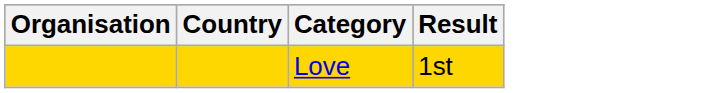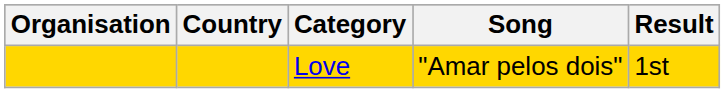 <table class="wikitable">
 <tr style="background:#ccc;">
 <th>Organisation</th>
 <th>Country</th>
 <th>Category</th>
+<th>Song</th>
 <th>Result</th>
 </tr>
 <tr style="background:gold;">
 <td></td>
 <td></td>
 <td><a href='#'>Love</a></td>
+<td>"Amar pelos dois"</td>
 <td>1st</td>
 </tr>
 </table>
